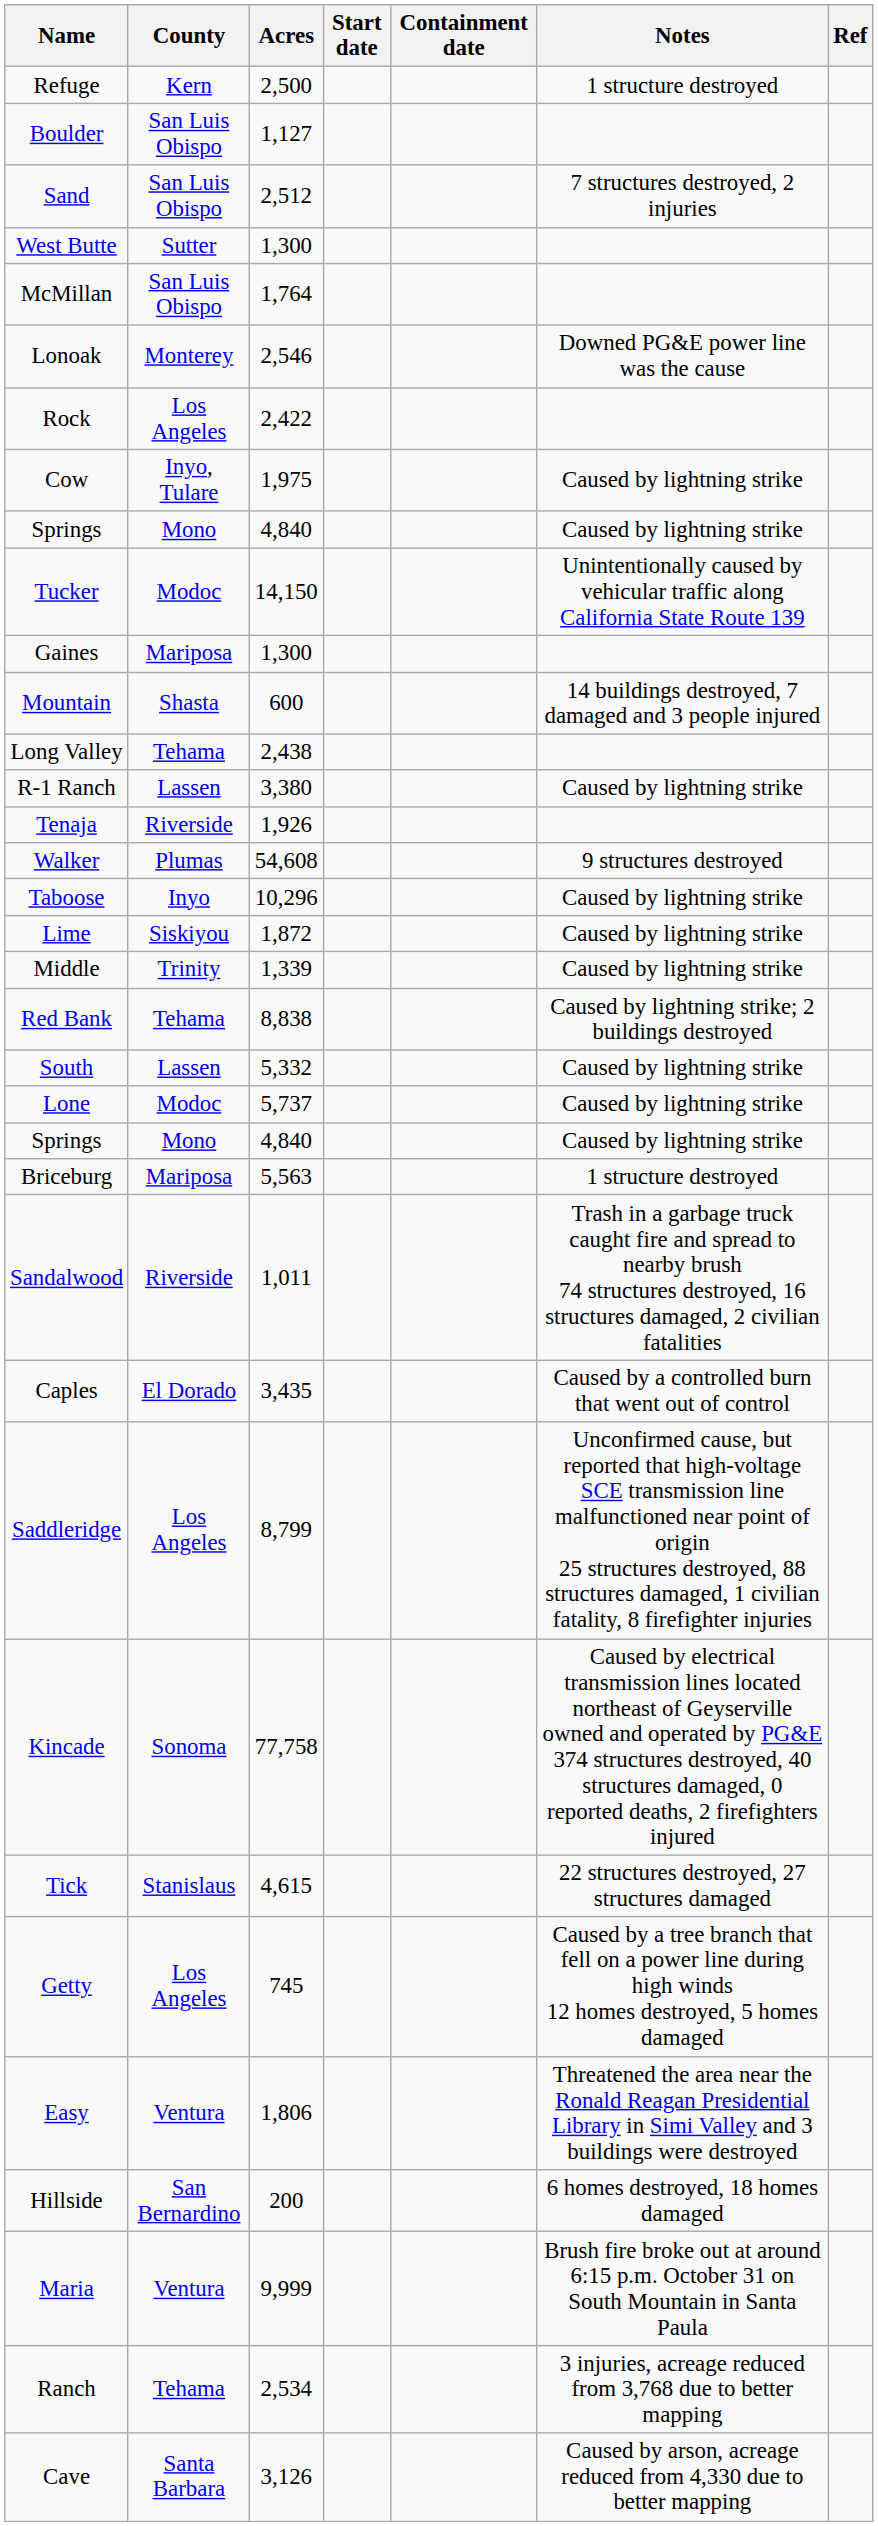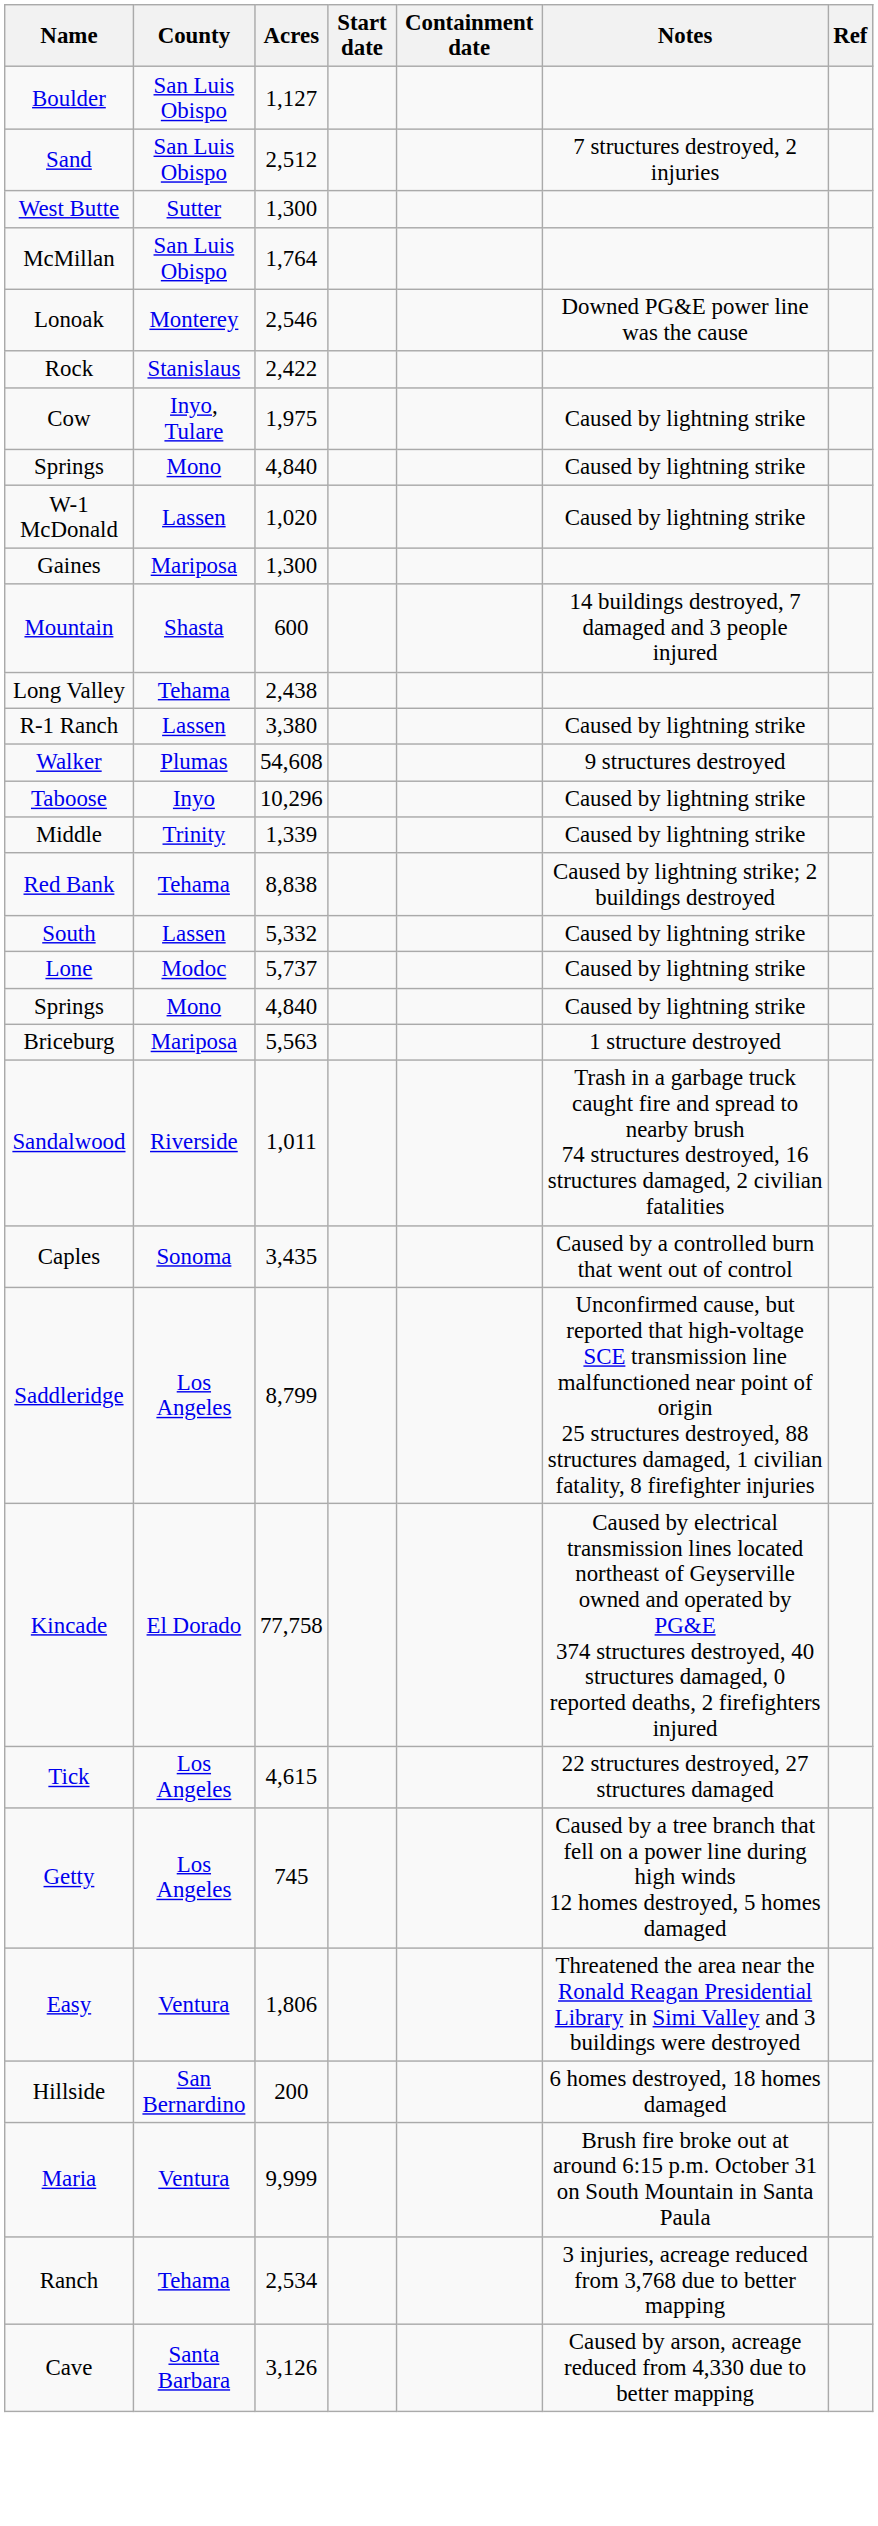 <table class="wikitable sortable mw-collapsible" style="text-align:center;">
 <tr>
 <th>Name</th>
 <th>County </th>
 <th>Acres</th>
 <th>Start date</th>
 <th>Containment date</th>
 <th>Notes</th>
 <th class="unsortable">Ref</th>
-</tr>
-<tr>
-<td>Refuge</td>
-<td><a href='#'>Kern</a></td>
-<td>2,500</td>
-<td></td>
-<td></td>
-<td>1 structure destroyed</td>
-<td></td>
 </tr>
 <tr>
 <td><a href='#'>Boulder</a></td>
 <td><a href='#'>San Luis Obispo</a></td>
 <td>1,127</td>
 <td></td>
 <td></td>
 <td></td>
 <td></td>
 </tr>
 <tr>
 <td><a href='#'>Sand</a></td>
 <td><a href='#'>San Luis Obispo</a></td>
 <td>2,512</td>
 <td></td>
 <td></td>
 <td>7 structures destroyed, 2 injuries</td>
 <td></td>
 </tr>
 <tr>
 <td><a href='#'>West Butte</a></td>
 <td><a href='#'>Sutter</a></td>
 <td>1,300</td>
 <td></td>
 <td></td>
 <td></td>
 <td></td>
 </tr>
 <tr>
 <td>McMillan</td>
 <td><a href='#'>San Luis Obispo</a></td>
 <td>1,764</td>
 <td></td>
 <td></td>
 <td></td>
 <td></td>
 </tr>
 <tr>
 <td>Lonoak</td>
 <td><a href='#'>Monterey</a></td>
 <td>2,546</td>
 <td></td>
 <td></td>
 <td>Downed PG&E power line was the cause</td>
 <td></td>
 </tr>
 <tr>
 <td>Rock</td>
-<td><a href='#'>Los Angeles</a></td>
+<td><a href='#'>Stanislaus</a></td>
 <td>2,422</td>
 <td></td>
 <td></td>
 <td></td>
 <td></td>
 </tr>
 <tr>
 <td>Cow</td>
 <td><a href='#'>Inyo</a>, <a href='#'>Tulare</a></td>
 <td>1,975</td>
 <td></td>
 <td></td>
 <td>Caused by lightning strike</td>
 <td></td>
 </tr>
 <tr>
 <td>Springs</td>
 <td><a href='#'>Mono</a></td>
 <td>4,840</td>
 <td></td>
 <td></td>
 <td>Caused by lightning strike</td>
 <td></td>
 </tr>
 <tr>
-<td><a href='#'>Tucker</a></td>
-<td><a href='#'>Modoc</a></td>
-<td>14,150</td>
+<td>W-1 McDonald</td>
+<td><a href='#'>Lassen</a></td>
+<td>1,020</td>
 <td></td>
 <td></td>
-<td>Unintentionally caused by vehicular traffic along <a href='#'>California State Route 139</a></td>
+<td>Caused by lightning strike</td>
 <td></td>
 </tr>
 <tr>
 <td Gaines Fire>Gaines</td>
 <td><a href='#'>Mariposa</a></td>
 <td>1,300</td>
 <td></td>
 <td></td>
 <td></td>
 <td></td>
 </tr>
 <tr>
 <td><a href='#'>Mountain</a></td>
 <td><a href='#'>Shasta</a></td>
 <td>600</td>
 <td></td>
 <td></td>
 <td>14 buildings destroyed, 7 damaged and 3 people injured</td>
 <td></td>
 </tr>
 <tr>
 <td Long Valley Fire>Long Valley</td>
 <td><a href='#'>Tehama</a></td>
 <td>2,438</td>
 <td></td>
 <td></td>
 <td></td>
 <td></td>
 </tr>
 <tr>
 <td R-1 Ranch Fire>R-1 Ranch</td>
 <td><a href='#'>Lassen</a></td>
 <td>3,380</td>
 <td></td>
 <td></td>
 <td>Caused by lightning strike</td>
 <td></td>
 </tr>
 <tr>
-<td><a href='#'>Tenaja</a></td>
-<td><a href='#'>Riverside</a></td>
-<td>1,926</td>
-<td></td>
-<td></td>
-<td></td>
-<td></td>
-</tr>
-<tr>
 <td><a href='#'>Walker</a></td>
 <td><a href='#'>Plumas</a></td>
 <td>54,608</td>
 <td></td>
 <td></td>
 <td>9 structures destroyed</td>
 <td></td>
 </tr>
 <tr>
 <td><a href='#'>Taboose</a></td>
 <td><a href='#'>Inyo</a></td>
 <td>10,296</td>
-<td></td>
-<td></td>
-<td>Caused by lightning strike</td>
-<td></td>
-</tr>
-<tr>
-<td><a href='#'>Lime</a></td>
-<td><a href='#'>Siskiyou</a></td>
-<td>1,872</td>
 <td></td>
 <td></td>
 <td>Caused by lightning strike</td>
 <td></td>
 </tr>
 <tr>
 <td>Middle</td>
 <td><a href='#'>Trinity</a></td>
 <td>1,339</td>
 <td></td>
 <td></td>
 <td>Caused by lightning strike</td>
 <td></td>
 </tr>
 <tr>
 <td><a href='#'>Red Bank</a></td>
 <td><a href='#'>Tehama</a></td>
 <td>8,838</td>
 <td></td>
 <td></td>
 <td>Caused by lightning strike; 2 buildings destroyed</td>
 <td></td>
 </tr>
 <tr>
 <td><a href='#'>South</a></td>
 <td><a href='#'>Lassen</a></td>
 <td>5,332</td>
 <td></td>
 <td></td>
 <td>Caused by lightning strike</td>
 <td></td>
 </tr>
 <tr>
 <td><a href='#'>Lone</a></td>
 <td><a href='#'>Modoc</a></td>
 <td>5,737</td>
 <td></td>
 <td></td>
 <td>Caused by lightning strike</td>
 <td></td>
 </tr>
 <tr>
 <td>Springs</td>
 <td><a href='#'>Mono</a></td>
 <td>4,840</td>
 <td></td>
 <td></td>
 <td>Caused by lightning strike</td>
 <td></td>
 </tr>
 <tr>
 <td>Briceburg</td>
 <td><a href='#'>Mariposa</a></td>
 <td>5,563</td>
 <td></td>
 <td></td>
 <td>1 structure destroyed</td>
 <td></td>
 </tr>
 <tr>
 <td><a href='#'>Sandalwood</a></td>
 <td><a href='#'>Riverside</a></td>
 <td>1,011</td>
 <td></td>
 <td></td>
 <td>Trash in a garbage truck caught fire and spread to nearby brush<br>74 structures destroyed, 16 structures damaged, 2 civilian fatalities</td>
 <td></td>
 </tr>
 <tr>
 <td>Caples</td>
-<td><a href='#'>El Dorado</a></td>
+<td><a href='#'>Sonoma</a></td>
 <td>3,435</td>
 <td></td>
 <td></td>
 <td>Caused by a controlled burn that went out of control</td>
 <td></td>
 </tr>
 <tr>
 <td><a href='#'>Saddleridge</a></td>
 <td><a href='#'>Los Angeles</a></td>
 <td>8,799</td>
 <td></td>
 <td></td>
 <td>Unconfirmed cause, but reported that high-voltage <a href='#'>SCE</a> transmission line malfunctioned near point of origin<br>25 structures destroyed, 88 structures damaged, 1 civilian fatality, 8 firefighter injuries</td>
 <td></td>
 </tr>
 <tr>
 <td><a href='#'>Kincade</a></td>
-<td><a href='#'>Sonoma</a></td>
+<td><a href='#'>El Dorado</a></td>
 <td>77,758</td>
 <td></td>
 <td></td>
 <td>Caused by electrical transmission lines located northeast of Geyserville owned and operated by <a href='#'>PG&E</a><br>374 structures destroyed, 40 structures damaged, 0 reported deaths, 2 firefighters injured</td>
 <td></td>
 </tr>
 <tr>
 <td><a href='#'>Tick</a></td>
-<td><a href='#'>Stanislaus</a></td>
+<td><a href='#'>Los Angeles</a></td>
 <td>4,615</td>
 <td></td>
 <td></td>
 <td>22 structures destroyed, 27 structures damaged</td>
 <td></td>
 </tr>
 <tr>
 <td><a href='#'>Getty</a></td>
 <td><a href='#'>Los Angeles</a></td>
 <td>745</td>
 <td></td>
 <td></td>
 <td>Caused by a tree branch that fell on a power line during high winds<br>12 homes destroyed, 5 homes damaged</td>
 <td></td>
 </tr>
 <tr>
 <td><a href='#'>Easy</a></td>
 <td><a href='#'>Ventura</a></td>
 <td>1,806</td>
 <td></td>
 <td></td>
 <td>Threatened the area near the <a href='#'>Ronald Reagan Presidential Library</a> in <a href='#'>Simi Valley</a> and 3 buildings were destroyed </td>
 <td></td>
 </tr>
 <tr>
 <td>Hillside</td>
 <td><a href='#'>San Bernardino</a></td>
 <td>200</td>
 <td></td>
 <td></td>
 <td>6 homes destroyed, 18 homes damaged</td>
 <td></td>
 </tr>
 <tr>
 <td><a href='#'>Maria</a></td>
 <td><a href='#'>Ventura</a></td>
 <td>9,999</td>
 <td></td>
 <td></td>
 <td>Brush fire broke out at around 6:15 p.m. October 31 on South Mountain in Santa Paula</td>
 <td></td>
 </tr>
 <tr>
 <td>Ranch</td>
 <td><a href='#'>Tehama</a></td>
 <td>2,534</td>
 <td></td>
 <td></td>
 <td>3 injuries, acreage reduced from 3,768 due to better mapping </td>
 <td></td>
 </tr>
 <tr>
 <td>Cave</td>
 <td><a href='#'>Santa Barbara</a></td>
 <td>3,126</td>
 <td></td>
 <td></td>
 <td>Caused by arson, acreage reduced from 4,330 due to better mapping</td>
 <td></td>
 </tr>
 </table>
